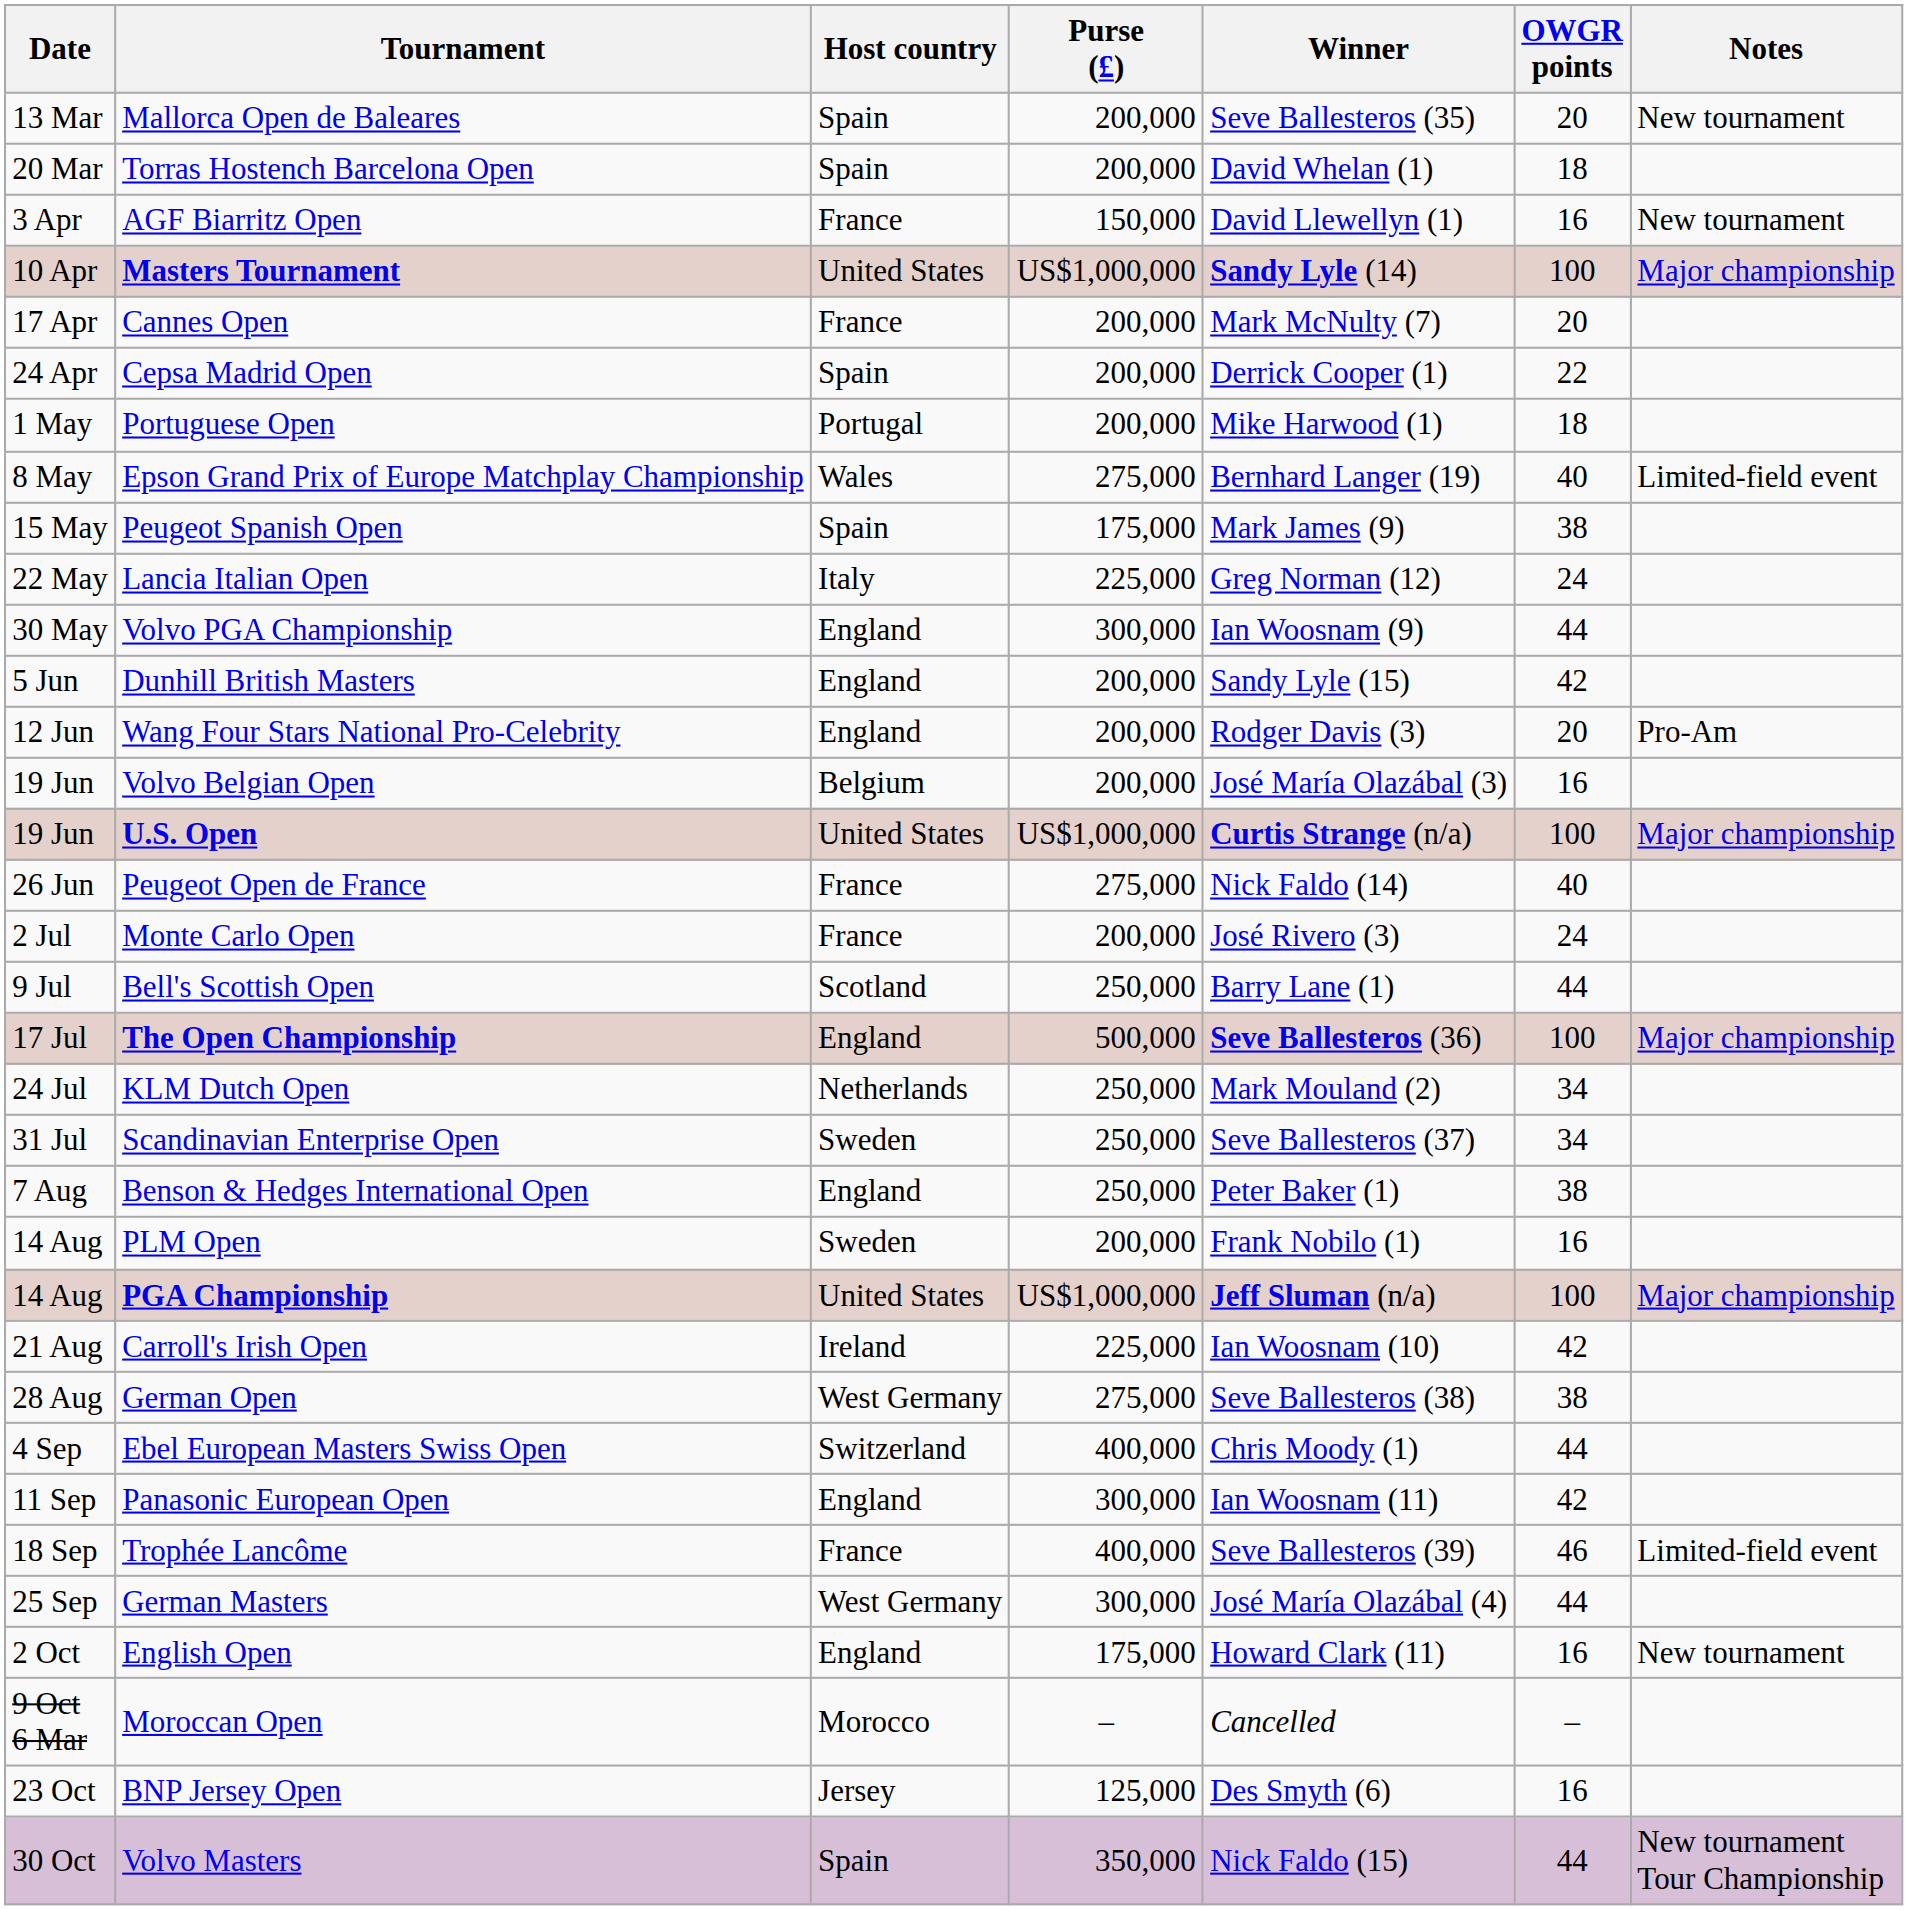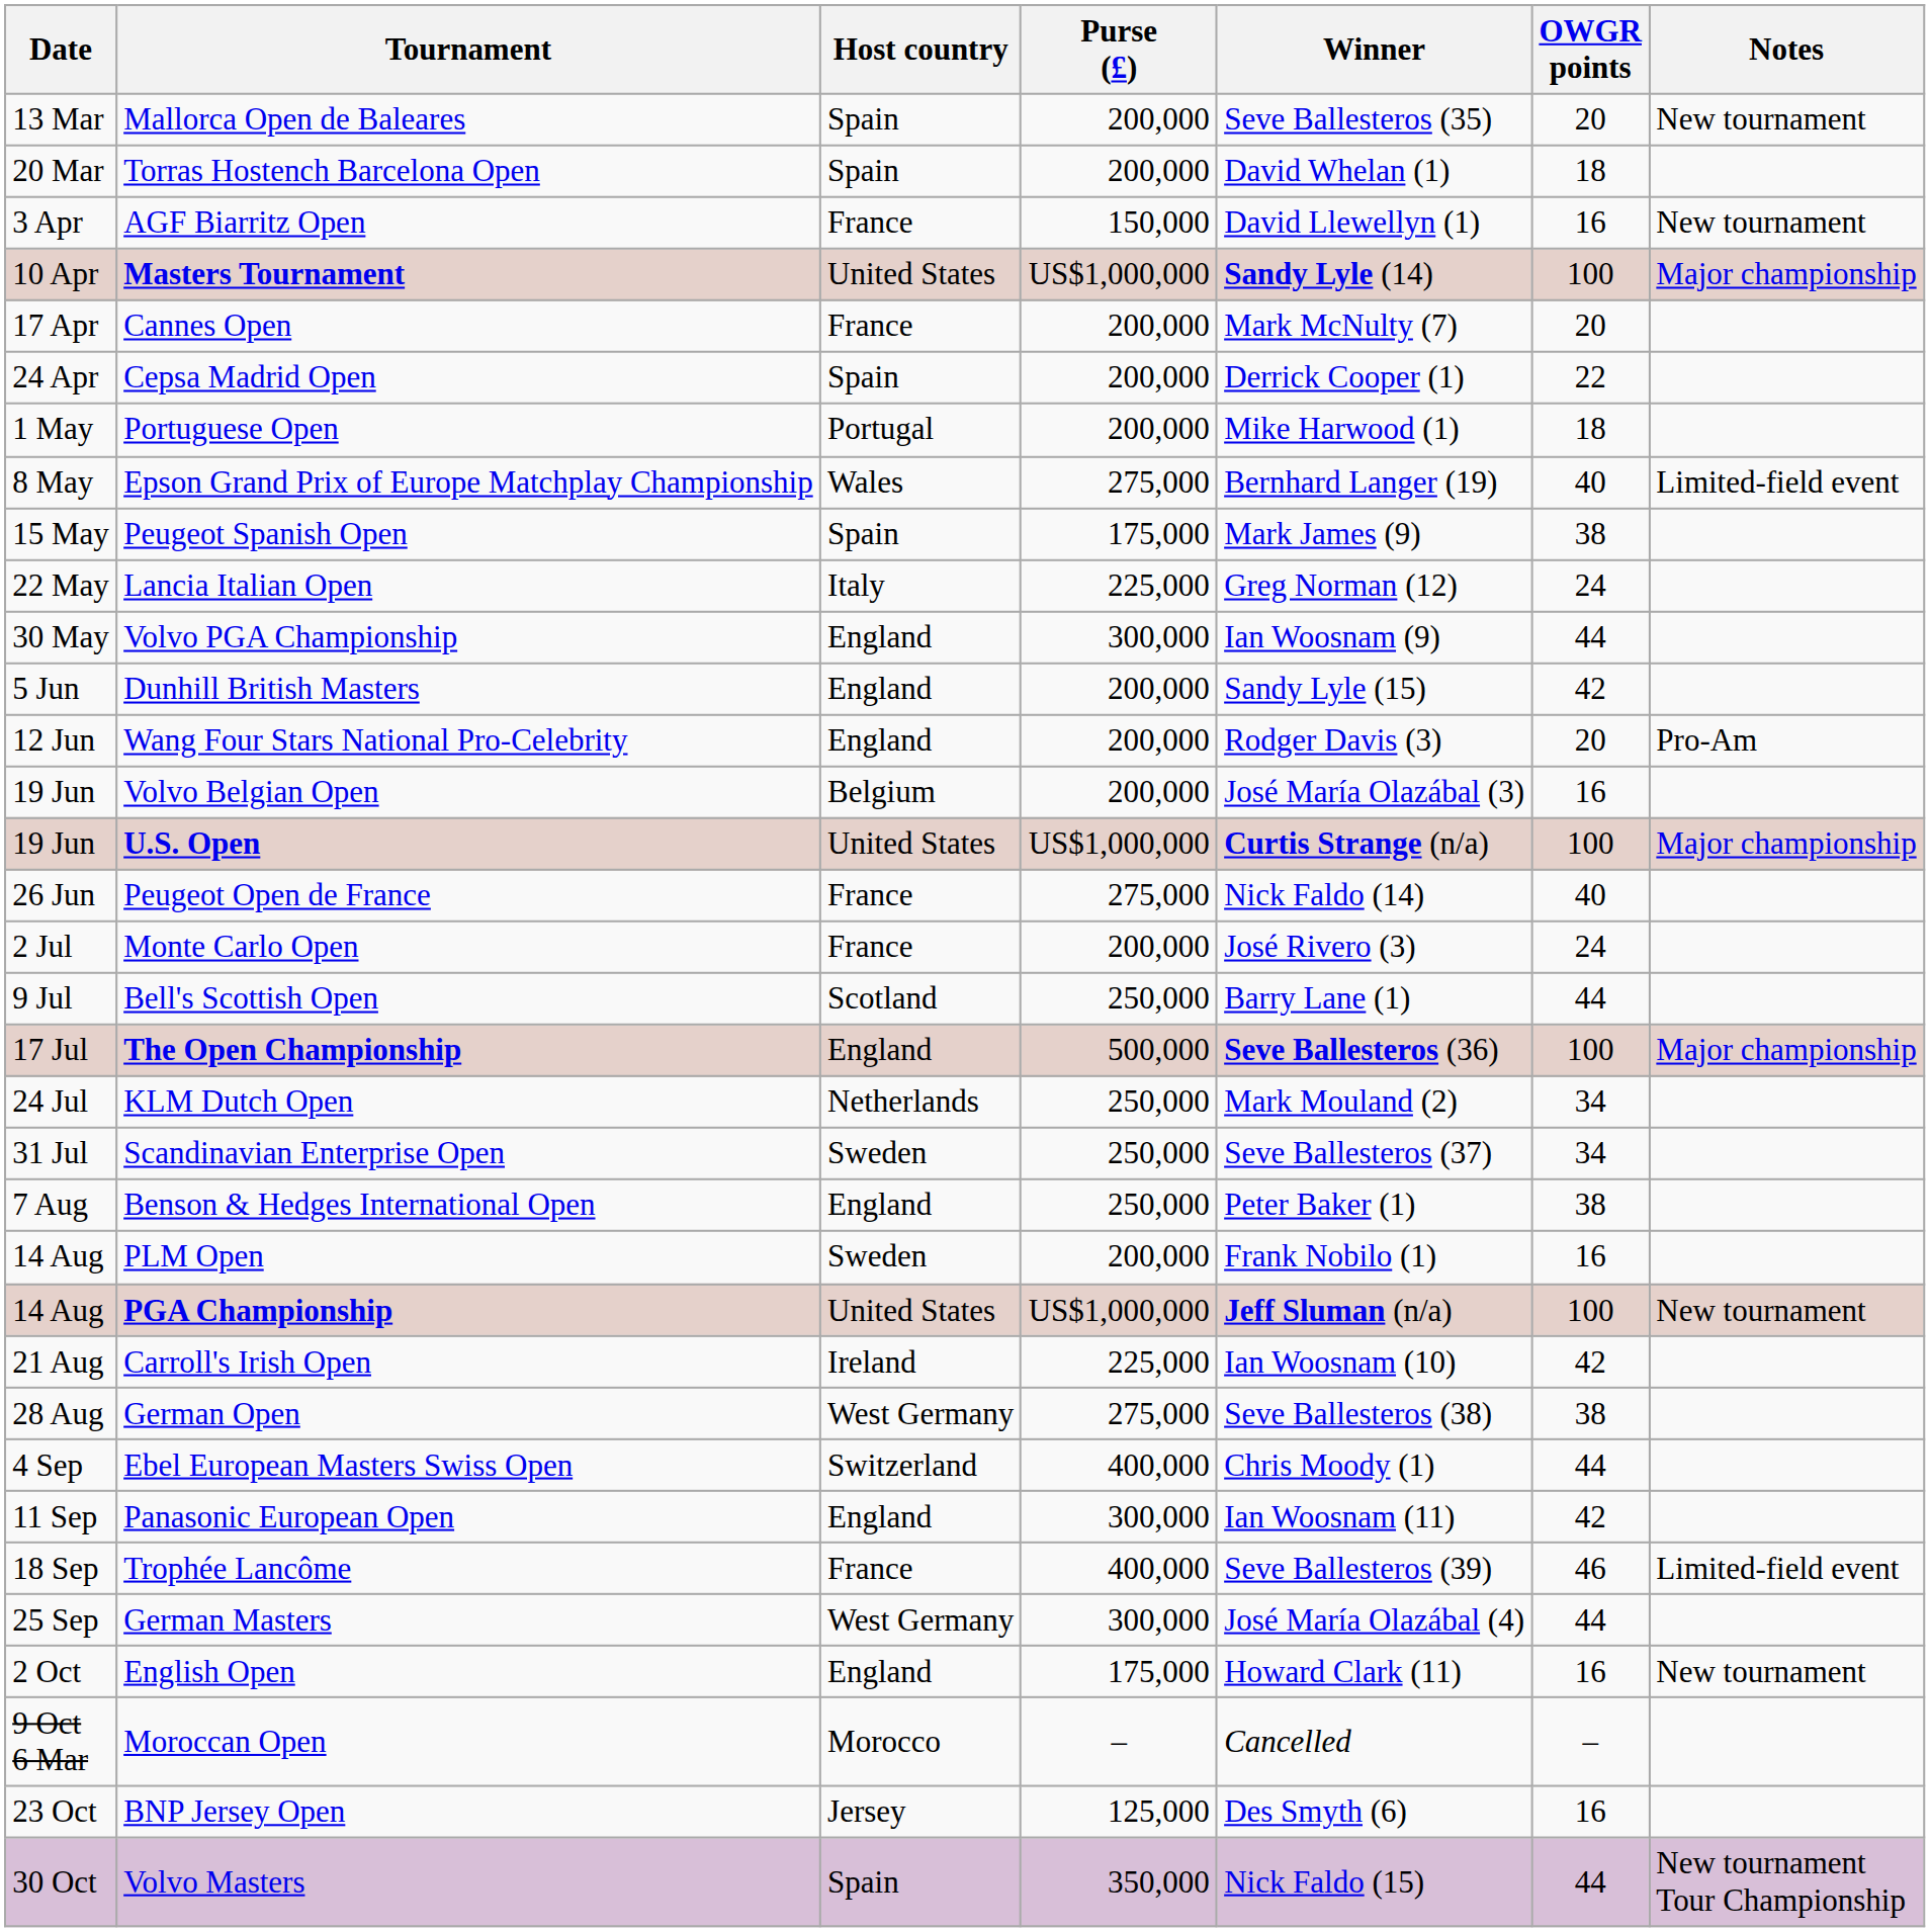 <table class="wikitable" style="font-size:95%">
 <tr>
 <th>Date</th>
 <th>Tournament</th>
 <th>Host country</th>
 <th>Purse<br>(<a href='#'>£</a>)</th>
 <th>Winner</th>
 <th><a href='#'>OWGR</a><br>points</th>
 <th>Notes</th>
 </tr>
 <tr>
 <td>13 Mar</td>
 <td><a href='#'>Mallorca Open de Baleares</a></td>
 <td>Spain</td>
 <td align=right>200,000</td>
 <td> <a href='#'>Seve Ballesteros</a> (35)</td>
 <td align=center>20</td>
 <td>New tournament</td>
 </tr>
 <tr>
 <td>20 Mar</td>
 <td><a href='#'>Torras Hostench Barcelona Open</a></td>
 <td>Spain</td>
 <td align=right>200,000</td>
 <td> <a href='#'>David Whelan</a> (1)</td>
 <td align=center>18</td>
 <td></td>
 </tr>
 <tr>
 <td>3 Apr</td>
 <td><a href='#'>AGF Biarritz Open</a></td>
 <td>France</td>
 <td align=right>150,000</td>
 <td> <a href='#'>David Llewellyn</a> (1)</td>
 <td align=center>16</td>
 <td>New tournament</td>
 </tr>
 <tr style="background:#e5d1cb;">
 <td>10 Apr</td>
 <td><strong><a href='#'>Masters Tournament</a></strong></td>
 <td>United States</td>
 <td align=right>US$1,000,000</td>
 <td> <strong><a href='#'>Sandy Lyle</a></strong> (14)</td>
 <td align=center>100</td>
 <td><a href='#'>Major championship</a></td>
 </tr>
 <tr>
 <td>17 Apr</td>
 <td><a href='#'>Cannes Open</a></td>
 <td>France</td>
 <td align=right>200,000</td>
 <td> <a href='#'>Mark McNulty</a> (7)</td>
 <td align=center>20</td>
 <td></td>
 </tr>
 <tr>
 <td>24 Apr</td>
 <td><a href='#'>Cepsa Madrid Open</a></td>
 <td>Spain</td>
 <td align=right>200,000</td>
 <td> <a href='#'>Derrick Cooper</a> (1)</td>
 <td align=center>22</td>
 <td></td>
 </tr>
 <tr>
 <td>1 May</td>
 <td><a href='#'>Portuguese Open</a></td>
 <td>Portugal</td>
 <td align=right>200,000</td>
 <td> <a href='#'>Mike Harwood</a> (1)</td>
 <td align=center>18</td>
 <td></td>
 </tr>
 <tr>
 <td>8 May</td>
 <td><a href='#'>Epson Grand Prix of Europe Matchplay Championship</a></td>
 <td>Wales</td>
 <td align=right>275,000</td>
 <td> <a href='#'>Bernhard Langer</a> (19)</td>
 <td align=center>40</td>
 <td>Limited-field event</td>
 </tr>
 <tr>
 <td>15 May</td>
 <td><a href='#'>Peugeot Spanish Open</a></td>
 <td>Spain</td>
 <td align=right>175,000</td>
 <td> <a href='#'>Mark James</a> (9)</td>
 <td align=center>38</td>
 <td></td>
 </tr>
 <tr>
 <td>22 May</td>
 <td><a href='#'>Lancia Italian Open</a></td>
 <td>Italy</td>
 <td align=right>225,000</td>
 <td> <a href='#'>Greg Norman</a> (12)</td>
 <td align=center>24</td>
 <td></td>
 </tr>
 <tr>
 <td>30 May</td>
 <td><a href='#'>Volvo PGA Championship</a></td>
 <td>England</td>
 <td align=right>300,000</td>
 <td> <a href='#'>Ian Woosnam</a> (9)</td>
 <td align=center>44</td>
 <td></td>
 </tr>
 <tr>
 <td>5 Jun</td>
 <td><a href='#'>Dunhill British Masters</a></td>
 <td>England</td>
 <td align=right>200,000</td>
 <td> <a href='#'>Sandy Lyle</a> (15)</td>
 <td align=center>42</td>
 <td></td>
 </tr>
 <tr>
 <td>12 Jun</td>
 <td><a href='#'>Wang Four Stars National Pro-Celebrity</a></td>
 <td>England</td>
 <td align=right>200,000</td>
 <td> <a href='#'>Rodger Davis</a> (3)</td>
 <td align=center>20</td>
 <td>Pro-Am</td>
 </tr>
 <tr>
 <td>19 Jun</td>
 <td><a href='#'>Volvo Belgian Open</a></td>
 <td>Belgium</td>
 <td align=right>200,000</td>
 <td> <a href='#'>José María Olazábal</a> (3)</td>
 <td align=center>16</td>
 <td></td>
 </tr>
 <tr style="background:#e5d1cb;">
 <td>19 Jun</td>
 <td><strong><a href='#'>U.S. Open</a></strong></td>
 <td>United States</td>
 <td align=right>US$1,000,000</td>
 <td> <strong><a href='#'>Curtis Strange</a></strong> (n/a)</td>
 <td align=center>100</td>
 <td><a href='#'>Major championship</a></td>
 </tr>
 <tr>
 <td>26 Jun</td>
 <td><a href='#'>Peugeot Open de France</a></td>
 <td>France</td>
 <td align=right>275,000</td>
 <td> <a href='#'>Nick Faldo</a> (14)</td>
 <td align=center>40</td>
 <td></td>
 </tr>
 <tr>
 <td>2 Jul</td>
 <td><a href='#'>Monte Carlo Open</a></td>
 <td>France</td>
 <td align=right>200,000</td>
 <td> <a href='#'>José Rivero</a> (3)</td>
 <td align=center>24</td>
 <td></td>
 </tr>
 <tr>
 <td>9 Jul</td>
 <td><a href='#'>Bell's Scottish Open</a></td>
 <td>Scotland</td>
 <td align=right>250,000</td>
 <td> <a href='#'>Barry Lane</a> (1)</td>
 <td align=center>44</td>
 <td></td>
 </tr>
 <tr style="background:#e5d1cb;">
 <td>17 Jul</td>
 <td><strong><a href='#'>The Open Championship</a></strong></td>
 <td>England</td>
 <td align=right>500,000</td>
 <td> <strong><a href='#'>Seve Ballesteros</a></strong> (36)</td>
 <td align=center>100</td>
 <td><a href='#'>Major championship</a></td>
 </tr>
 <tr>
 <td>24 Jul</td>
 <td><a href='#'>KLM Dutch Open</a></td>
 <td>Netherlands</td>
 <td align=right>250,000</td>
 <td> <a href='#'>Mark Mouland</a> (2)</td>
 <td align=center>34</td>
 <td></td>
 </tr>
 <tr>
 <td>31 Jul</td>
 <td><a href='#'>Scandinavian Enterprise Open</a></td>
 <td>Sweden</td>
 <td align=right>250,000</td>
 <td> <a href='#'>Seve Ballesteros</a> (37)</td>
 <td align=center>34</td>
 <td></td>
 </tr>
 <tr>
 <td>7 Aug</td>
 <td><a href='#'>Benson & Hedges International Open</a></td>
 <td>England</td>
 <td align=right>250,000</td>
 <td> <a href='#'>Peter Baker</a> (1)</td>
 <td align=center>38</td>
 <td></td>
 </tr>
 <tr>
 <td>14 Aug</td>
 <td><a href='#'>PLM Open</a></td>
 <td>Sweden</td>
 <td align=right>200,000</td>
 <td> <a href='#'>Frank Nobilo</a> (1)</td>
 <td align=center>16</td>
 <td></td>
 </tr>
 <tr style="background:#e5d1cb;">
 <td>14 Aug</td>
 <td><strong><a href='#'>PGA Championship</a></strong></td>
 <td>United States</td>
 <td align=right>US$1,000,000</td>
 <td> <strong><a href='#'>Jeff Sluman</a></strong> (n/a)</td>
 <td align=center>100</td>
-<td><a href='#'>Major championship</a></td>
+<td>New tournament</td>
 </tr>
 <tr>
 <td>21 Aug</td>
 <td><a href='#'>Carroll's Irish Open</a></td>
 <td>Ireland</td>
 <td align=right>225,000</td>
 <td> <a href='#'>Ian Woosnam</a> (10)</td>
 <td align=center>42</td>
 <td></td>
 </tr>
 <tr>
 <td>28 Aug</td>
 <td><a href='#'>German Open</a></td>
 <td>West Germany</td>
 <td align=right>275,000</td>
 <td> <a href='#'>Seve Ballesteros</a> (38)</td>
 <td align=center>38</td>
 <td></td>
 </tr>
 <tr>
 <td>4 Sep</td>
 <td><a href='#'>Ebel European Masters Swiss Open</a></td>
 <td>Switzerland</td>
 <td align=right>400,000</td>
 <td> <a href='#'>Chris Moody</a> (1)</td>
 <td align=center>44</td>
 <td></td>
 </tr>
 <tr>
 <td>11 Sep</td>
 <td><a href='#'>Panasonic European Open</a></td>
 <td>England</td>
 <td align=right>300,000</td>
 <td> <a href='#'>Ian Woosnam</a> (11)</td>
 <td align=center>42</td>
 <td></td>
 </tr>
 <tr>
 <td>18 Sep</td>
 <td><a href='#'>Trophée Lancôme</a></td>
 <td>France</td>
 <td align=right>400,000</td>
 <td> <a href='#'>Seve Ballesteros</a> (39)</td>
 <td align=center>46</td>
 <td>Limited-field event</td>
 </tr>
 <tr>
 <td>25 Sep</td>
 <td><a href='#'>German Masters</a></td>
 <td>West Germany</td>
 <td align=right>300,000</td>
 <td> <a href='#'>José María Olazábal</a> (4)</td>
 <td align=center>44</td>
 <td></td>
 </tr>
 <tr>
 <td>2 Oct</td>
 <td><a href='#'>English Open</a></td>
 <td>England</td>
 <td align=right>175,000</td>
 <td> <a href='#'>Howard Clark</a> (11)</td>
 <td align=center>16</td>
 <td>New tournament</td>
 </tr>
 <tr>
 <td><s>9 Oct</s><br><s>6 Mar</s></td>
 <td><a href='#'>Moroccan Open</a></td>
 <td>Morocco</td>
 <td align=center>–</td>
 <td><em>Cancelled</em></td>
 <td align=center>–</td>
 <td></td>
 </tr>
 <tr>
 <td>23 Oct</td>
 <td><a href='#'>BNP Jersey Open</a></td>
 <td>Jersey</td>
 <td align=right>125,000</td>
 <td> <a href='#'>Des Smyth</a> (6)</td>
 <td align=center>16</td>
 <td></td>
 </tr>
 <tr style="background:thistle;">
 <td>30 Oct</td>
 <td><a href='#'>Volvo Masters</a></td>
 <td>Spain</td>
 <td align=right>350,000</td>
 <td> <a href='#'>Nick Faldo</a> (15)</td>
 <td align=center>44</td>
 <td>New tournament<br>Tour Championship</td>
 </tr>
 </table>
